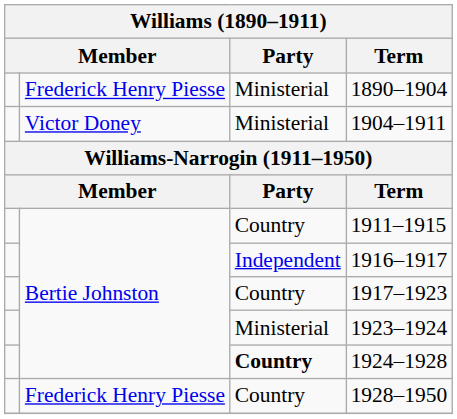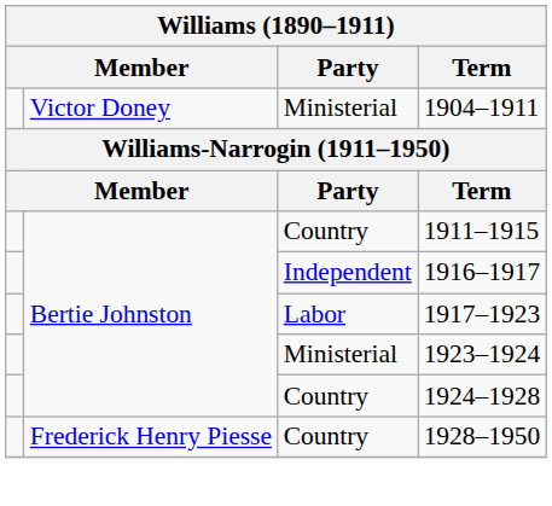 <table class="wikitable">
 <tr>
 <th colspan="4">Williams (1890–1911)</th>
 </tr>
 <tr>
 <th colspan="2">Member</th>
 <th>Party</th>
 <th>Term</th>
-</tr>
-<tr>
-<td> </td>
-<td><a href='#'>Frederick Henry Piesse</a></td>
-<td>Ministerial</td>
-<td>1890–1904</td>
 </tr>
 <tr>
 <td> </td>
 <td><a href='#'>Victor Doney</a></td>
 <td>Ministerial</td>
 <td>1904–1911</td>
 </tr>
 <tr>
 <th colspan="4">Williams-Narrogin (1911–1950)</th>
 </tr>
 <tr>
 <th colspan="2">Member</th>
 <th>Party</th>
 <th>Term</th>
 </tr>
 <tr>
 <td> </td>
 <td rowspan="5"><a href='#'>Bertie Johnston</a></td>
 <td>Country</td>
 <td>1911–1915</td>
 </tr>
 <tr>
 <td> </td>
 <td><a href='#'>Independent</a></td>
 <td>1916–1917</td>
 </tr>
 <tr>
 <td> </td>
-<td>Country</td>
+<td><a href='#'>Labor</a></td>
 <td>1917–1923</td>
 </tr>
 <tr>
 <td> </td>
 <td>Ministerial</td>
 <td>1923–1924</td>
 </tr>
 <tr>
 <td> </td>
-<td><strong>Country</strong></td>
+<td>Country</td>
 <td>1924–1928</td>
 </tr>
 <tr>
 <td> </td>
 <td><a href='#'>Frederick Henry Piesse</a></td>
 <td>Country</td>
 <td>1928–1950</td>
 </tr>
 <tr>
 </tr>
 </table>
